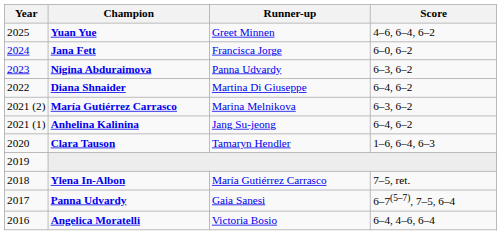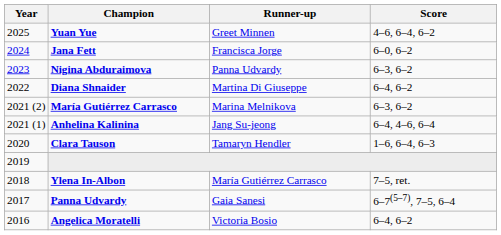 <table class="wikitable" style="font-size:90%">
 <tr>
 <th>Year</th>
 <th width="200">Champion</th>
 <th width="200">Runner-up</th>
 <th width="155">Score</th>
 </tr>
 <tr>
 <td>2025</td>
 <td> <strong><a href='#'>Yuan Yue</a></strong></td>
 <td> <a href='#'>Greet Minnen</a></td>
 <td>4–6, 6–4, 6–2</td>
 </tr>
 <tr>
 <td><a href='#'>2024</a></td>
 <td> <strong><a href='#'>Jana Fett</a></strong></td>
 <td> <a href='#'>Francisca Jorge</a></td>
 <td>6–0, 6–2</td>
 </tr>
 <tr>
 <td><a href='#'>2023</a></td>
 <td> <strong><a href='#'>Nigina Abduraimova</a></strong></td>
 <td> <a href='#'>Panna Udvardy</a></td>
 <td>6–3, 6–2</td>
 </tr>
 <tr>
 <td>2022</td>
 <td> <strong><a href='#'>Diana Shnaider</a></strong></td>
 <td> <a href='#'>Martina Di Giuseppe</a></td>
 <td>6–4, 6–2</td>
 </tr>
 <tr>
 <td>2021 (2)</td>
 <td> <strong><a href='#'>María Gutiérrez Carrasco</a></strong></td>
 <td> <a href='#'>Marina Melnikova</a></td>
 <td>6–3, 6–2</td>
 </tr>
 <tr>
 <td>2021 (1)</td>
 <td> <strong><a href='#'>Anhelina Kalinina</a></strong></td>
 <td> <a href='#'>Jang Su-jeong</a></td>
-<td>6–4, 6–2</td>
+<td>6–4, 4–6, 6–4</td>
 </tr>
 <tr>
 <td>2020</td>
 <td> <strong><a href='#'>Clara Tauson</a></strong></td>
 <td> <a href='#'>Tamaryn Hendler</a></td>
 <td>1–6, 6–4, 6–3</td>
 </tr>
 <tr>
 <td>2019</td>
 <td colspan=3 bgcolor="#ededed"></td>
 </tr>
 <tr>
 <td>2018</td>
 <td> <strong><a href='#'>Ylena In-Albon</a></strong></td>
 <td> <a href='#'>María Gutiérrez Carrasco</a></td>
 <td>7–5, ret.</td>
 </tr>
 <tr>
 <td>2017</td>
 <td> <strong><a href='#'>Panna Udvardy</a></strong></td>
 <td> <a href='#'>Gaia Sanesi</a></td>
 <td>6–7<sup>(5–7)</sup>, 7–5, 6–4</td>
 </tr>
 <tr>
 <td>2016</td>
 <td> <strong><a href='#'>Angelica Moratelli</a></strong></td>
 <td> <a href='#'>Victoria Bosio</a></td>
-<td>6–4, 4–6, 6–4</td>
+<td>6–4, 6–2</td>
 </tr>
 </table>
